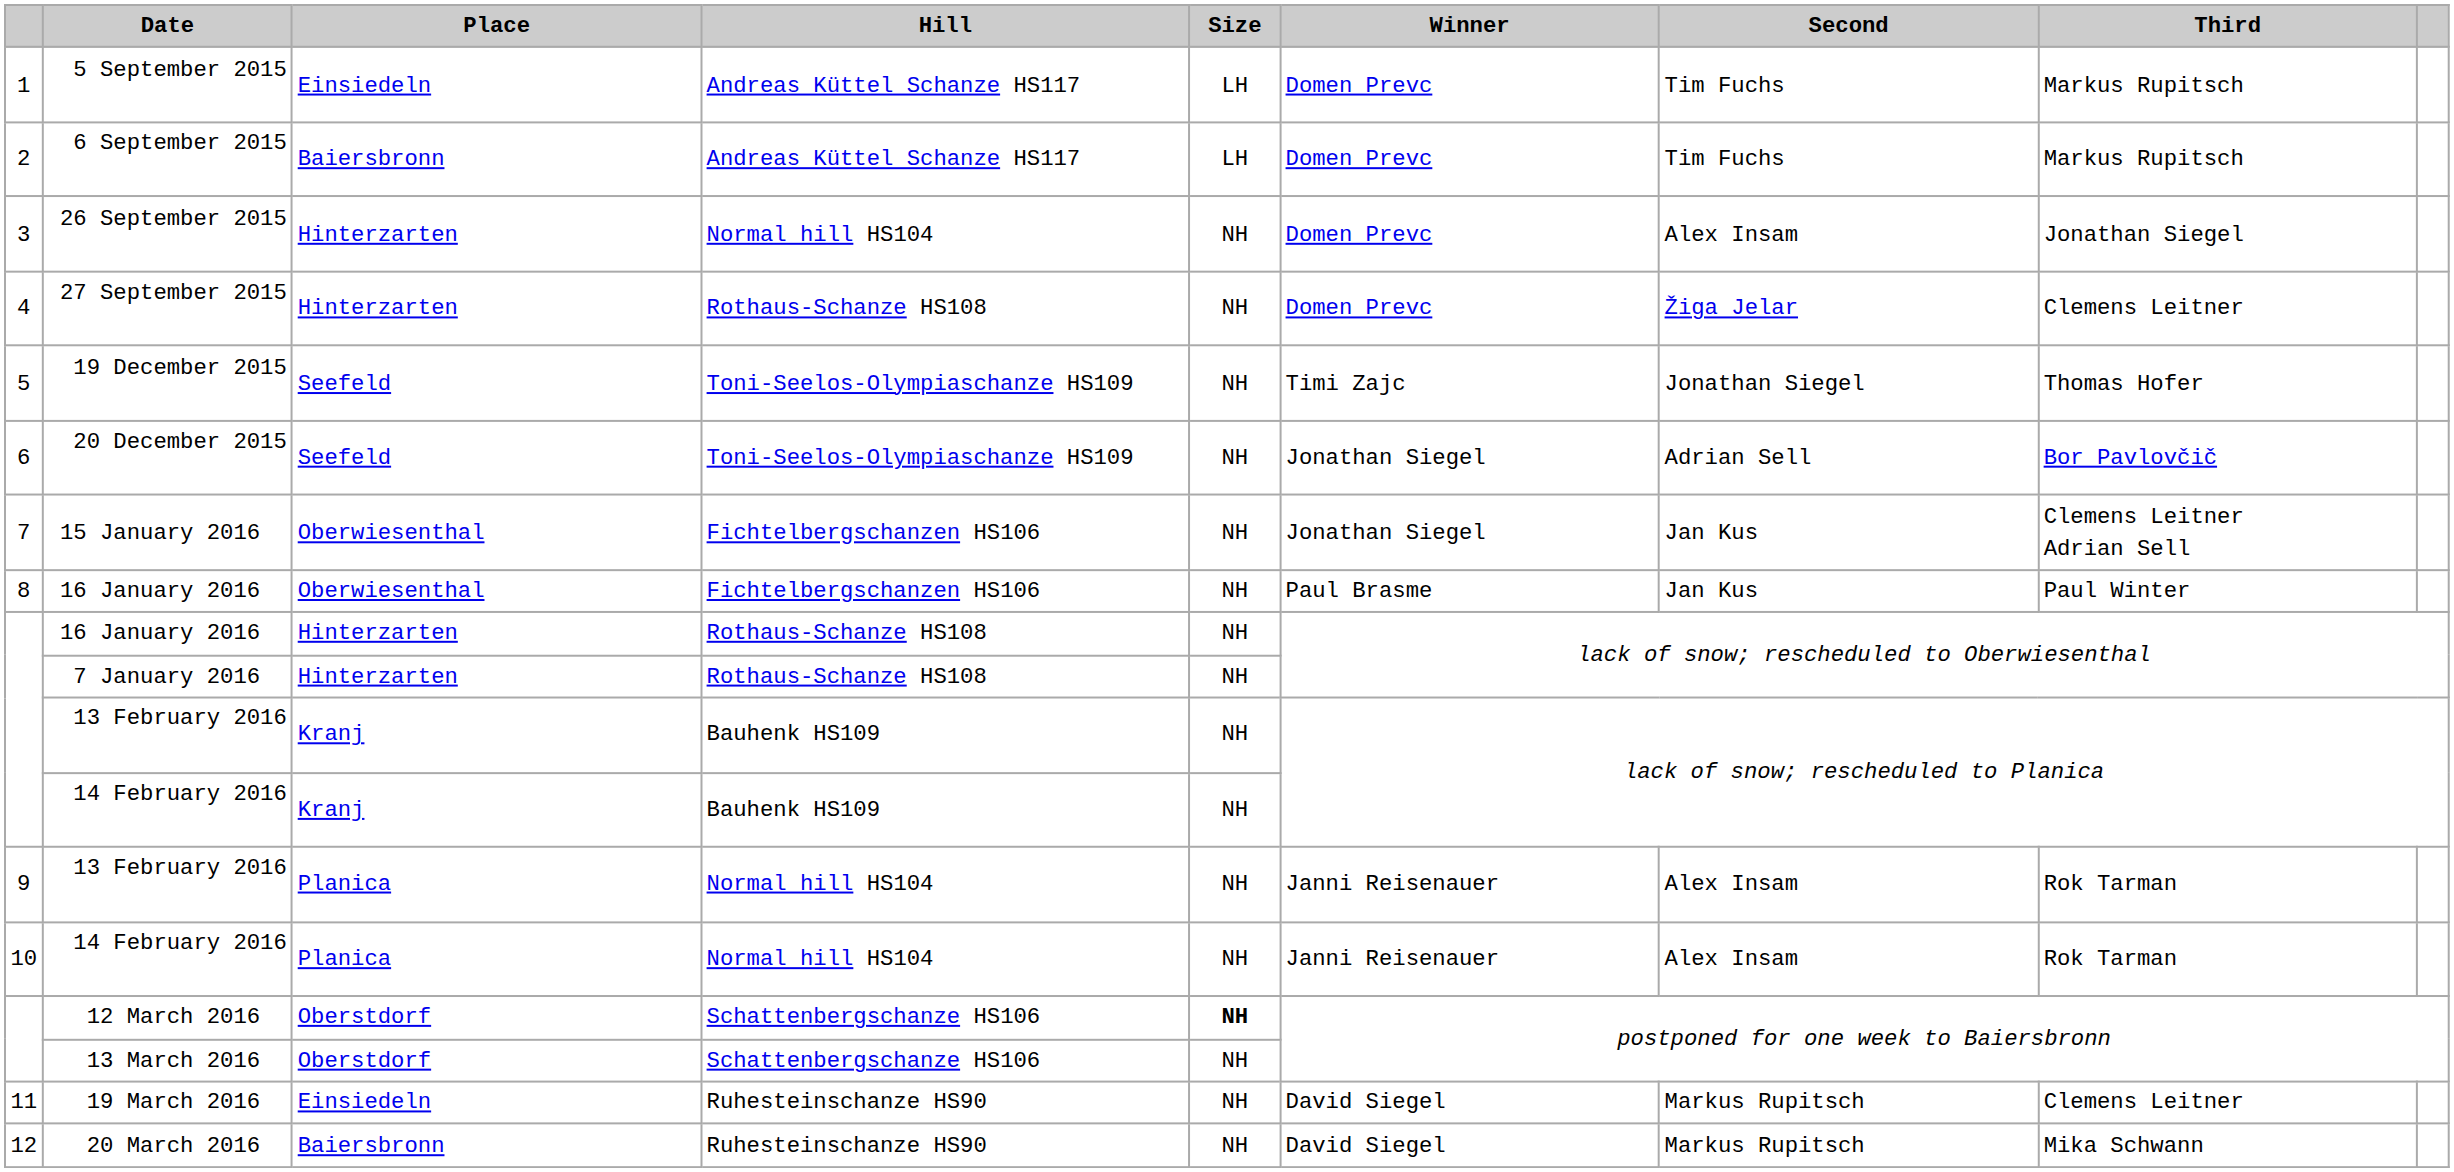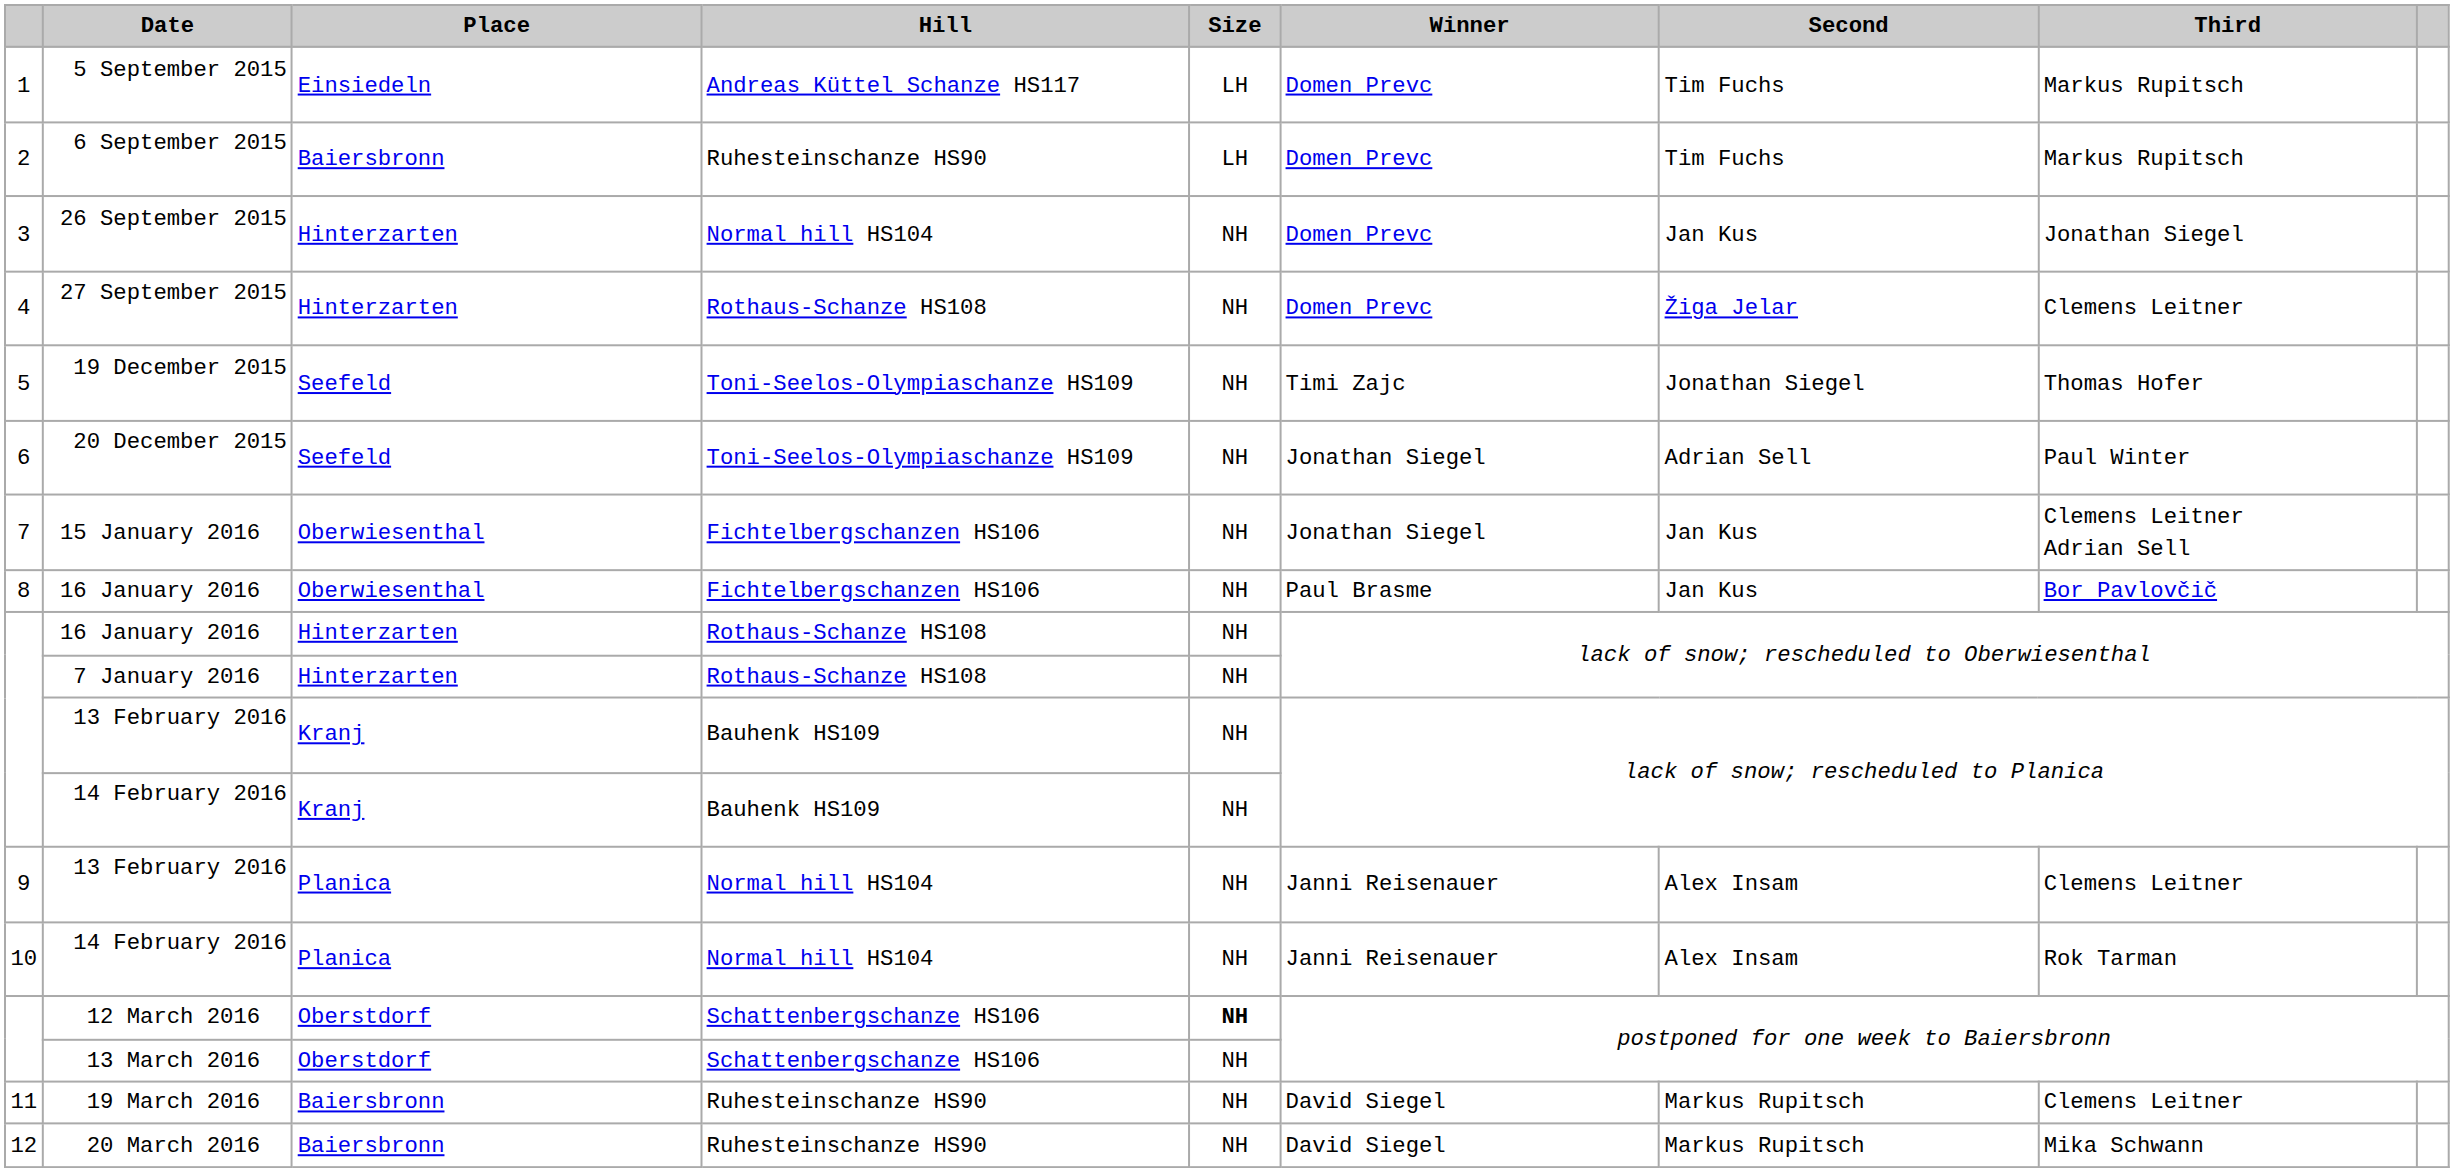 <table class="wikitable plainrowheaders" style="background:#fff; font-size:86%; line-height:16px; border:grey solid 1px; border-collapse:collapse;">
 <tr style="background:#ccc; text-align:center;">
 <th scope="col" style="background:#ccc; width=30 px;"></th>
 <th scope="col" style="background:#ccc; width:120px;">Date</th>
 <th scope="col" style="background:#ccc; width:200px;">Place</th>
 <th scope="col" style="background:#ccc; width:240px;">Hill</th>
 <th scope="col" style="background:#ccc; width:40px;">Size</th>
 <th scope="col" style="background:#ccc; width:185px;">Winner</th>
 <th scope="col" style="background:#ccc; width:185px;">Second</th>
 <th scope="col" style="background:#ccc; width:185px;">Third</th>
 <th scope="col" style="background:#ccc; width:10px;"></th>
 </tr>
 <tr>
 <td align=center>1</td>
 <td align=right>5 September 2015  </td>
 <td> <a href='#'>Einsiedeln</a></td>
 <td><a href='#'>Andreas Küttel Schanze</a> HS117</td>
 <td align=center>LH</td>
 <td> <a href='#'>Domen Prevc</a></td>
 <td> Tim Fuchs</td>
 <td> Markus Rupitsch</td>
 <td></td>
 </tr>
 <tr>
 <td align=center>2</td>
 <td align=right>6 September 2015  </td>
 <td> <a href='#'>Baiersbronn</a></td>
-<td><a href='#'>Andreas Küttel Schanze</a> HS117</td>
+<td>Ruhesteinschanze HS90</td>
 <td align=center>LH</td>
 <td> <a href='#'>Domen Prevc</a></td>
 <td> Tim Fuchs</td>
 <td> Markus Rupitsch</td>
 <td></td>
 </tr>
 <tr>
 <td align=center>3</td>
 <td align=right>26 September 2015  </td>
 <td> <a href='#'>Hinterzarten</a></td>
 <td><a href='#'>Normal hill</a> HS104</td>
 <td align=center>NH</td>
 <td> <a href='#'>Domen Prevc</a></td>
-<td> Alex Insam</td>
+<td> Jan Kus</td>
 <td> Jonathan Siegel</td>
 <td></td>
 </tr>
 <tr>
 <td align=center>4</td>
 <td align=right>27 September 2015  </td>
 <td> <a href='#'>Hinterzarten</a></td>
 <td><a href='#'>Rothaus-Schanze</a> HS108</td>
 <td align=center>NH</td>
 <td> <a href='#'>Domen Prevc</a></td>
 <td> <a href='#'>Žiga Jelar</a></td>
 <td> Clemens Leitner</td>
 <td></td>
 </tr>
 <tr>
 <td align=center>5</td>
 <td align=right>19 December 2015  </td>
 <td> <a href='#'>Seefeld</a></td>
 <td><a href='#'>Toni-Seelos-Olympiaschanze</a> HS109</td>
 <td align=center>NH</td>
 <td> Timi Zajc</td>
 <td> Jonathan Siegel</td>
 <td> Thomas Hofer</td>
 <td></td>
 </tr>
 <tr>
 <td align=center>6</td>
 <td align=right>20 December 2015  </td>
 <td> <a href='#'>Seefeld</a></td>
 <td><a href='#'>Toni-Seelos-Olympiaschanze</a> HS109</td>
 <td align=center>NH</td>
 <td> Jonathan Siegel</td>
 <td> Adrian Sell</td>
-<td> <a href='#'>Bor Pavlovčič</a></td>
+<td> Paul Winter</td>
 <td></td>
 </tr>
 <tr>
 <td align=center>7</td>
 <td align=right>15 January 2016  </td>
 <td> <a href='#'>Oberwiesenthal</a></td>
 <td><a href='#'>Fichtelbergschanzen</a> HS106</td>
 <td align=center>NH</td>
 <td> Jonathan Siegel</td>
 <td> Jan Kus</td>
 <td> Clemens Leitner<br> Adrian Sell</td>
 <td></td>
 </tr>
 <tr>
 <td align=center>8</td>
 <td align=right>16 January 2016  </td>
 <td> <a href='#'>Oberwiesenthal</a></td>
 <td><a href='#'>Fichtelbergschanzen</a> HS106</td>
 <td align=center>NH</td>
 <td> Paul Brasme</td>
 <td> Jan Kus</td>
-<td> Paul Winter</td>
+<td> <a href='#'>Bor Pavlovčič</a></td>
 <td></td>
 </tr>
 <tr>
 <td rowspan=4></td>
 <td align=right>16 January 2016  </td>
 <td> <a href='#'>Hinterzarten</a></td>
 <td><a href='#'>Rothaus-Schanze</a> HS108</td>
 <td align=center>NH</td>
 <td colspan=4 rowspan=2 align=center><em>lack of snow; rescheduled to Oberwiesenthal</em></td>
 </tr>
 <tr>
 <td align=right>7 January 2016  </td>
 <td> <a href='#'>Hinterzarten</a></td>
 <td><a href='#'>Rothaus-Schanze</a> HS108</td>
 <td align=center>NH</td>
 </tr>
 <tr>
 <td align=right>13 February 2016  </td>
 <td> <a href='#'>Kranj</a></td>
 <td>Bauhenk HS109</td>
 <td align=center>NH</td>
 <td colspan=4 rowspan=2 align=center><em>lack of snow; rescheduled to Planica</em></td>
 </tr>
 <tr>
 <td align=right>14 February 2016  </td>
 <td> <a href='#'>Kranj</a></td>
 <td>Bauhenk HS109</td>
 <td align=center>NH</td>
 </tr>
 <tr>
 <td align=center>9</td>
 <td align=right>13 February 2016  </td>
 <td> <a href='#'>Planica</a></td>
 <td><a href='#'>Normal hill</a> HS104</td>
 <td align=center>NH</td>
 <td> Janni Reisenauer</td>
 <td> Alex Insam</td>
-<td> Rok Tarman</td>
+<td> Clemens Leitner</td>
 <td></td>
 </tr>
 <tr>
 <td align=center>10</td>
 <td align=right>14 February 2016  </td>
 <td> <a href='#'>Planica</a></td>
 <td><a href='#'>Normal hill</a> HS104</td>
 <td align=center>NH</td>
 <td> Janni Reisenauer</td>
 <td> Alex Insam</td>
 <td> Rok Tarman</td>
 <td></td>
 </tr>
 <tr>
 <td rowspan=2></td>
 <td align=right>12 March 2016  </td>
 <td> <a href='#'>Oberstdorf</a></td>
 <td><a href='#'>Schattenbergschanze</a> HS106</td>
 <td align=center><strong>NH</strong></td>
 <td colspan=4 rowspan=2 align=center><em>postponed for one week to Baiersbronn</em></td>
 </tr>
 <tr>
 <td align=right>13 March 2016  </td>
 <td> <a href='#'>Oberstdorf</a></td>
 <td><a href='#'>Schattenbergschanze</a> HS106</td>
 <td align=center>NH</td>
 </tr>
 <tr>
 <td align=center>11</td>
 <td align=right>19 March 2016  </td>
-<td> <a href='#'>Einsiedeln</a></td>
+<td> <a href='#'>Baiersbronn</a></td>
 <td>Ruhesteinschanze HS90</td>
 <td align=center>NH</td>
 <td> David Siegel</td>
 <td> Markus Rupitsch</td>
 <td> Clemens Leitner</td>
 <td></td>
 </tr>
 <tr>
 <td align=center>12</td>
 <td align=right>20 March 2016  </td>
 <td> <a href='#'>Baiersbronn</a></td>
 <td>Ruhesteinschanze HS90</td>
 <td align=center>NH</td>
 <td> David Siegel</td>
 <td> Markus Rupitsch</td>
 <td> Mika Schwann</td>
 <td></td>
 </tr>
 </table>
